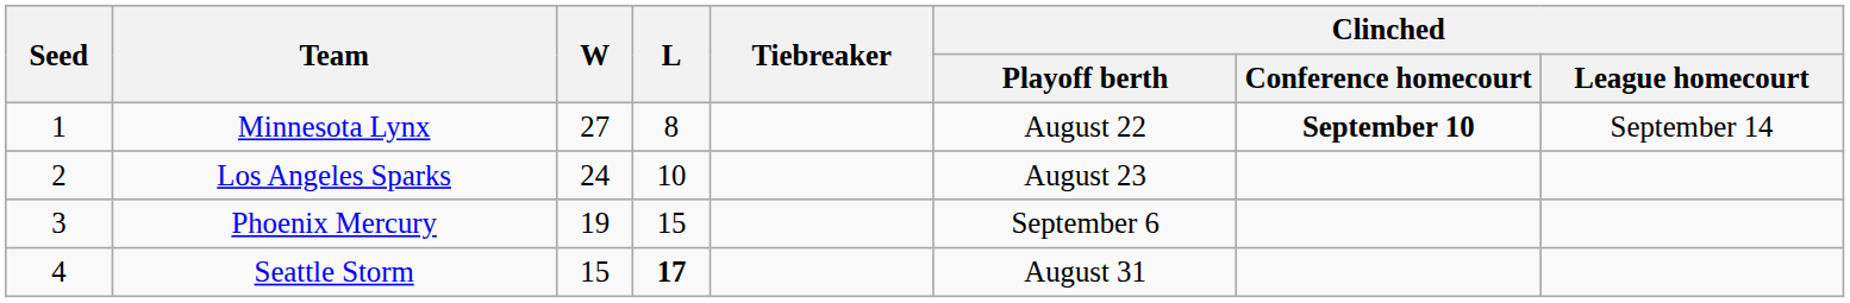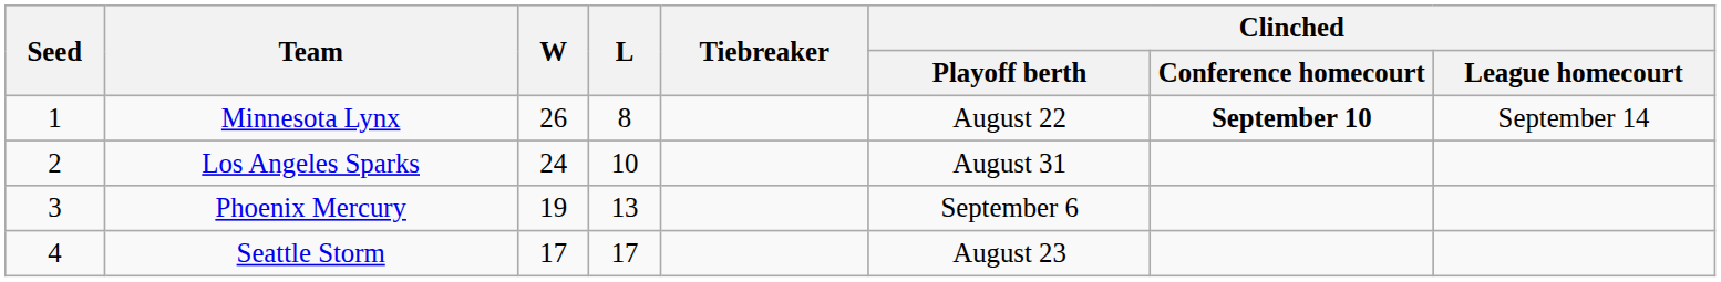 <table class=wikitable style="font-size:95%; text-align:center;" width=75%>
 <tr>
 <th rowspan=2 width=20>Seed</th>
 <th rowspan=2 width=150>Team</th>
 <th rowspan=2 width=20>W</th>
 <th rowspan=2 width=20>L</th>
 <th rowspan=2 width=50>Tiebreaker</th>
 <th colspan=6 width=200>Clinched</th>
 </tr>
 <tr>
 <th width=100>Playoff berth</th>
 <th width=100>Conference homecourt</th>
 <th width=100>League homecourt</th>
 </tr>
 <tr>
 <td>1</td>
 <td><a href='#'>Minnesota Lynx</a></td>
-<td>27</td>
+<td>26</td>
 <td>8</td>
 <td></td>
 <td>August 22</td>
 <td><strong>September 10</strong></td>
 <td>September 14</td>
 </tr>
 <tr>
 <td>2</td>
 <td><a href='#'>Los Angeles Sparks</a></td>
 <td>24</td>
 <td>10</td>
 <td></td>
-<td>August 23</td>
+<td>August 31</td>
 <td></td>
 <td></td>
 </tr>
 <tr>
 <td>3</td>
 <td><a href='#'>Phoenix Mercury</a></td>
 <td>19</td>
-<td>15</td>
+<td>13</td>
 <td></td>
 <td>September 6</td>
 <td></td>
 <td></td>
 </tr>
 <tr>
 <td>4</td>
 <td><a href='#'>Seattle Storm</a></td>
-<td>15</td>
-<td><strong>17</strong></td>
+<td>17</td>
+<td>17</td>
 <td></td>
-<td>August 31</td>
+<td>August 23</td>
 <td></td>
 <td></td>
 </tr>
 </table>
